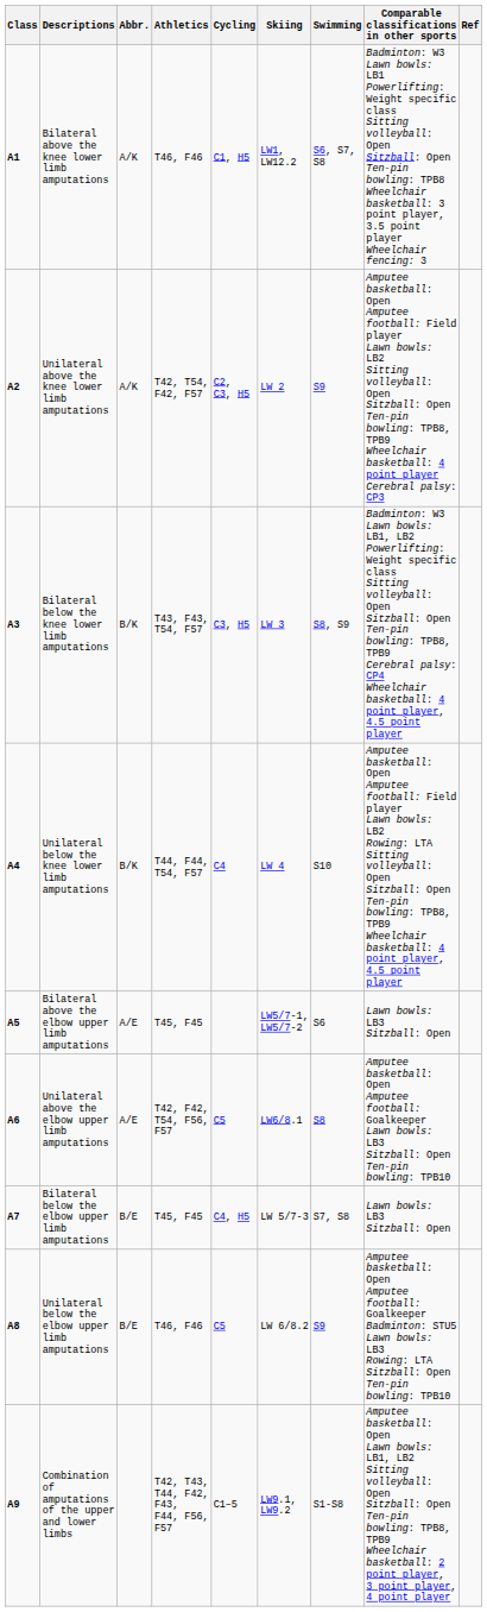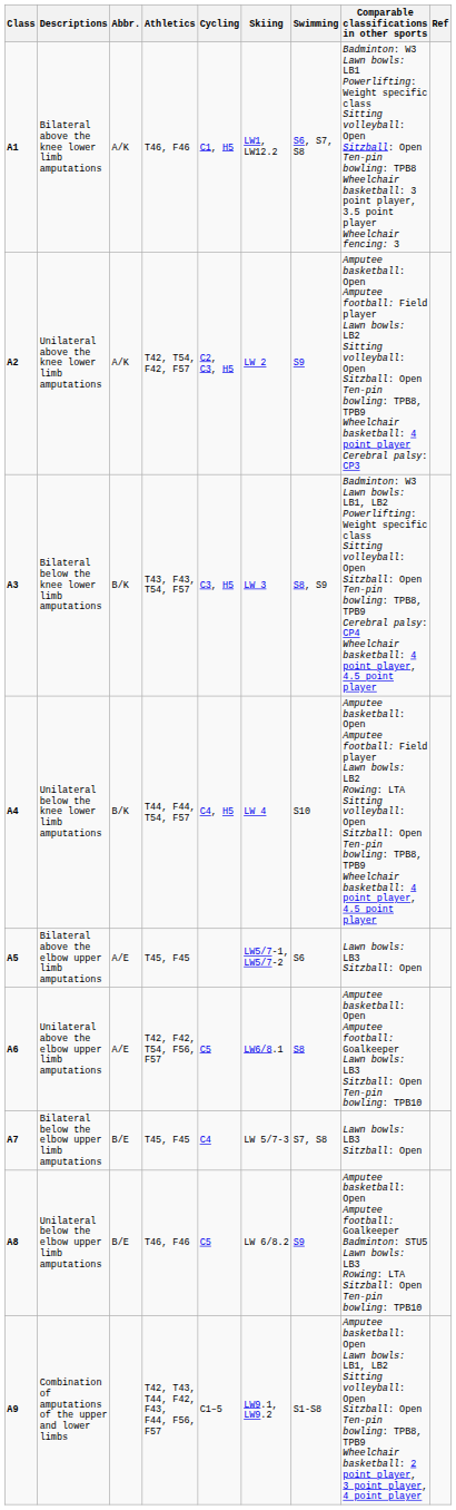 <table class="wikitable sortable">
 <tr>
 <th>Class</th>
 <th>Descriptions</th>
 <th>Abbr.</th>
 <th>Athletics</th>
 <th>Cycling</th>
 <th>Skiing</th>
 <th>Swimming</th>
 <th>Comparable classifications in other sports</th>
 <th>Ref</th>
 </tr>
 <tr>
 <td><strong>A1</strong></td>
 <td>Bilateral above the knee lower limb amputations</td>
 <td>A/K</td>
 <td>T46, F46</td>
 <td><a href='#'>C1</a>, <a href='#'>H5</a></td>
 <td><a href='#'>LW1</a>, LW12.2</td>
 <td><a href='#'>S6</a>, S7, S8</td>
 <td><em>Badminton</em>: W3<br><em>Lawn bowls:</em> LB1<br><em>Powerlifting</em>: Weight specific class<br><em>Sitting volleyball</em>: Open<br><em><a href='#'>Sitzball</a></em>: Open<br><em>Ten-pin bowling</em>: TPB8<br><em>Wheelchair basketball</em>: 3 point player, 3.5 point player<br><em>Wheelchair fencing:</em> 3</td>
 <td></td>
 </tr>
 <tr>
 <td><strong>A2</strong></td>
 <td>Unilateral above the knee lower limb amputations</td>
 <td>A/K</td>
 <td>T42, T54, F42, F57</td>
 <td><a href='#'>C2</a>, <a href='#'>C3</a>, <a href='#'>H5</a></td>
 <td><a href='#'>LW 2</a></td>
 <td><a href='#'>S9</a></td>
 <td><em>Amputee basketball</em>: Open<br><em>Amputee football:</em> Field player<br><em>Lawn bowls:</em> LB2<br><em>Sitting volleyball</em>: Open<br><em>Sitzball</em>: Open<br><em>Ten-pin bowling</em>: TPB8, TPB9<br><em>Wheelchair basketball</em>: <a href='#'>4 point player</a><br><em>Cerebral palsy</em>: <a href='#'>CP3</a></td>
 <td></td>
 </tr>
 <tr>
 <td><strong>A3</strong></td>
 <td>Bilateral below the knee lower limb amputations</td>
 <td>B/K</td>
 <td>T43, F43, T54, F57</td>
 <td><a href='#'>C3</a>, <a href='#'>H5</a></td>
 <td><a href='#'>LW 3</a></td>
 <td><a href='#'>S8</a>, S9</td>
 <td><em>Badminton</em>: W3<br><em>Lawn bowls:</em> LB1, LB2<br><em>Powerlifting</em>: Weight specific class<br><em>Sitting volleyball</em>: Open<br><em>Sitzball</em>: Open<br><em>Ten-pin bowling</em>: TPB8, TPB9<br><em>Cerebral palsy</em>: <a href='#'>CP4</a><br><em>Wheelchair basketball</em>: <a href='#'>4 point player</a>, <a href='#'>4.5 point player</a></td>
 <td><br></td>
 </tr>
 <tr>
 <td><strong>A4</strong></td>
 <td>Unilateral below the knee lower limb amputations</td>
 <td>B/K</td>
 <td>T44, F44, T54, F57</td>
-<td><a href='#'>C4</a></td>
+<td><a href='#'>C4</a>, <a href='#'>H5</a></td>
 <td><a href='#'>LW 4</a></td>
 <td>S10</td>
 <td><em>Amputee basketball</em>: Open<br><em>Amputee football:</em> Field player<br><em>Lawn bowls:</em> LB2<br><em>Rowing</em>: LTA<br><em>Sitting volleyball</em>: Open<br><em>Sitzball</em>: Open<br><em>Ten-pin bowling</em>: TPB8, TPB9<br><em>Wheelchair basketball</em>: <a href='#'>4 point player</a>, <a href='#'>4.5 point player</a></td>
 <td></td>
 </tr>
 <tr>
 <td><strong>A5</strong></td>
 <td>Bilateral above the elbow upper limb amputations</td>
 <td>A/E</td>
 <td>T45, F45</td>
 <td></td>
 <td><a href='#'>LW5/7</a>-1, <a href='#'>LW5/7</a>-2</td>
 <td>S6</td>
 <td><em>Lawn bowls:</em> LB3<br><em>Sitzball</em>: Open</td>
 <td></td>
 </tr>
 <tr>
 <td><strong>A6</strong></td>
 <td>Unilateral above the elbow upper limb amputations</td>
 <td>A/E</td>
 <td>T42, F42, T54, F56, F57</td>
 <td><a href='#'>C5</a></td>
 <td><a href='#'>LW6/8</a>.1</td>
 <td><a href='#'>S8</a></td>
 <td><em>Amputee basketball</em>: Open<br><em>Amputee football:</em> Goalkeeper<br><em>Lawn bowls:</em> LB3<br><em>Sitzball</em>: Open<br><em>Ten-pin bowling</em>: TPB10</td>
 <td></td>
 </tr>
 <tr>
 <td><strong>A7</strong></td>
 <td>Bilateral below the elbow upper limb amputations</td>
 <td>B/E</td>
 <td>T45, F45</td>
-<td><a href='#'>C4</a>, <a href='#'>H5</a></td>
+<td><a href='#'>C4</a></td>
 <td>LW 5/7-3</td>
 <td>S7, S8</td>
 <td><em>Lawn bowls:</em> LB3<br><em>Sitzball</em>: Open</td>
 <td></td>
 </tr>
 <tr>
 <td><strong>A8</strong></td>
 <td>Unilateral below the elbow upper limb amputations</td>
 <td>B/E</td>
 <td>T46, F46</td>
 <td><a href='#'>C5</a></td>
 <td>LW 6/8.2</td>
 <td><a href='#'>S9</a></td>
 <td><em>Amputee basketball</em>: Open<br><em>Amputee football:</em> Goalkeeper<br><em>Badminton</em>: STU5<br><em>Lawn bowls:</em> LB3<br><em>Rowing</em>: LTA<br><em>Sitzball</em>: Open<br><em>Ten-pin bowling</em>: TPB10</td>
 <td></td>
 </tr>
 <tr>
 <td><strong>A9</strong></td>
 <td>Combination of amputations of the upper and lower limbs</td>
 <td></td>
 <td>T42, T43, T44, F42, F43,<br>F44, F56, F57</td>
 <td>C1–5</td>
 <td><a href='#'>LW9</a>.1, <a href='#'>LW9</a>.2</td>
 <td>S1-S8</td>
 <td><em>Amputee basketball</em>: Open<br><em>Lawn bowls:</em> LB1, LB2<br><em>Sitting volleyball</em>: Open<br><em>Sitzball</em>: Open<br><em>Ten-pin bowling</em>: TPB8, TPB9<br><em>Wheelchair basketball</em>: <a href='#'>2 point player</a>, <a href='#'>3 point player</a>, <a href='#'>4 point player</a></td>
 <td></td>
 </tr>
 </table>
